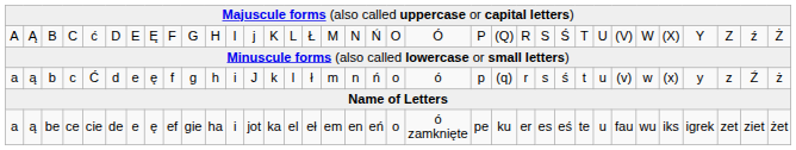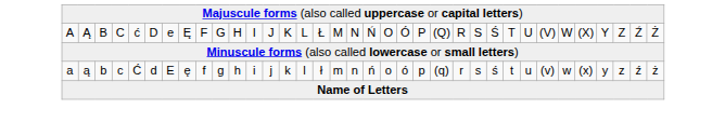 <table class="wikitable" style="text-align:center; margin-left: auto; margin-right: auto; border: none;">
 <tr>
 <td colspan="35" bgcolor="#EFEFEF"><strong><a href='#'>Majuscule forms</a></strong> (also called <strong>uppercase</strong> or <strong>capital letters</strong>)</td>
 </tr>
 <tr>
 <td width="15">A</td>
 <td width="15">Ą</td>
 <td width="15">B</td>
 <td width="15">C</td>
 <td>ć</td>
 <td width="15">D</td>
-<td width="15">E</td>
+<td>e</td>
 <td width="15">Ę</td>
 <td width="15">F</td>
 <td width="15">G</td>
 <td width="15">H</td>
 <td width="15">I</td>
-<td>j</td>
+<td width="15">J</td>
 <td width="15">K</td>
 <td width="15">L</td>
 <td width="15">Ł</td>
 <td width="15">M</td>
 <td width="15">N</td>
 <td width="15">Ń</td>
 <td width="15">O</td>
 <td width="15">Ó</td>
 <td width="15">P</td>
 <td width="15">(Q)</td>
 <td width="15">R</td>
 <td width="15">S</td>
 <td width="15">Ś</td>
 <td width="15">T</td>
 <td width="15">U</td>
 <td width="15">(V)</td>
 <td width="15">W</td>
 <td width="15">(X)</td>
 <td width="15">Y</td>
 <td width="15">Z</td>
-<td>ź</td>
+<td width="15">Ź</td>
 <td width="15">Ż</td>
 </tr>
 <tr>
 <td colspan="35" bgcolor="#EFEFEF"><strong><a href='#'>Minuscule forms</a></strong> (also called <strong>lowercase</strong> or <strong>small letters</strong>)</td>
 </tr>
 <tr>
 <td>a</td>
 <td>ą</td>
 <td>b</td>
 <td>c</td>
 <td width="15">Ć</td>
 <td>d</td>
-<td>e</td>
+<td width="15">E</td>
 <td>ę</td>
 <td>f</td>
 <td>g</td>
 <td>h</td>
 <td>i</td>
-<td width="15">J</td>
+<td>j</td>
 <td>k</td>
 <td>l</td>
 <td>ł</td>
 <td>m</td>
 <td>n</td>
 <td>ń</td>
 <td>o</td>
 <td>ó</td>
 <td>p</td>
 <td>(q)</td>
 <td>r</td>
 <td>s</td>
 <td>ś</td>
 <td>t</td>
 <td>u</td>
 <td>(v)</td>
 <td>w</td>
 <td>(x)</td>
 <td>y</td>
 <td>z</td>
-<td width="15">Ź</td>
+<td>ź</td>
 <td>ż</td>
 </tr>
 <tr>
 <td colspan="35" bgcolor="#EFEFEF"><strong>Name of Letters</strong></td>
 </tr>
-<tr>
-<td>a</td>
-<td>ą</td>
-<td>be</td>
-<td>ce</td>
-<td>cie</td>
-<td>de</td>
-<td>e</td>
-<td>ę</td>
-<td>ef</td>
-<td>gie</td>
-<td>ha</td>
-<td>i</td>
-<td>jot</td>
-<td>ka</td>
-<td>el</td>
-<td>eł</td>
-<td>em</td>
-<td>en</td>
-<td>eń</td>
-<td>o</td>
-<td>ó zamknięte</td>
-<td>pe</td>
-<td>ku</td>
-<td>er</td>
-<td>es</td>
-<td>eś</td>
-<td>te</td>
-<td>u</td>
-<td>fau</td>
-<td>wu</td>
-<td>iks</td>
-<td>igrek</td>
-<td>zet</td>
-<td>ziet</td>
-<td>żet</td>
-</tr>
 </table>
